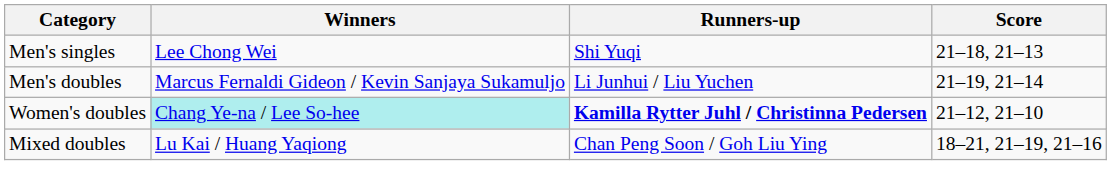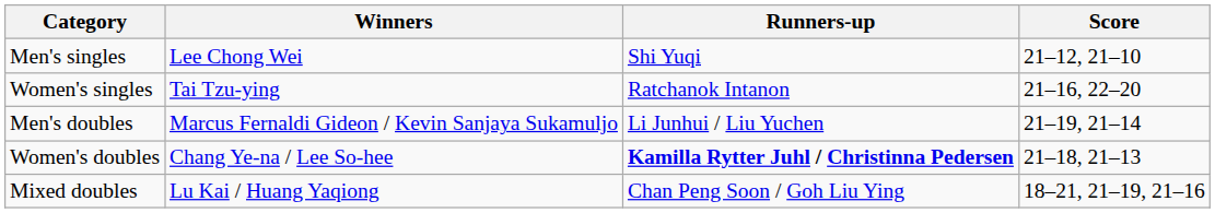 <table class=wikitable style="white-space:nowrap;">
 <tr>
 <th>Category</th>
 <th>Winners</th>
 <th>Runners-up</th>
 <th>Score</th>
 </tr>
 <tr>
 <td>Men's singles</td>
 <td> <a href='#'>Lee Chong Wei</a></td>
 <td> <a href='#'>Shi Yuqi</a></td>
-<td>21–18, 21–13</td>
+<td>21–12, 21–10</td>
+</tr>
+<tr>
+<td>Women's singles</td>
+<td> <a href='#'>Tai Tzu-ying</a></td>
+<td> <a href='#'>Ratchanok Intanon</a></td>
+<td>21–16, 22–20</td>
 </tr>
 <tr>
 <td>Men's doubles</td>
 <td> <a href='#'>Marcus Fernaldi Gideon</a> / <a href='#'>Kevin Sanjaya Sukamuljo</a></td>
 <td> <a href='#'>Li Junhui</a> / <a href='#'>Liu Yuchen</a></td>
 <td>21–19, 21–14</td>
 </tr>
 <tr>
 <td>Women's doubles</td>
-<td style="background: paleturquoise;"> <a href='#'>Chang Ye-na</a> / <a href='#'>Lee So-hee</a></td>
+<td> <a href='#'>Chang Ye-na</a> / <a href='#'>Lee So-hee</a></td>
 <td><strong> <a href='#'>Kamilla Rytter Juhl</a> / <a href='#'>Christinna Pedersen</a></strong></td>
-<td>21–12, 21–10</td>
+<td>21–18, 21–13</td>
 </tr>
 <tr>
 <td>Mixed doubles</td>
 <td> <a href='#'>Lu Kai</a> / <a href='#'>Huang Yaqiong</a></td>
 <td> <a href='#'>Chan Peng Soon</a> / <a href='#'>Goh Liu Ying</a></td>
 <td>18–21, 21–19, 21–16</td>
 </tr>
 </table>
